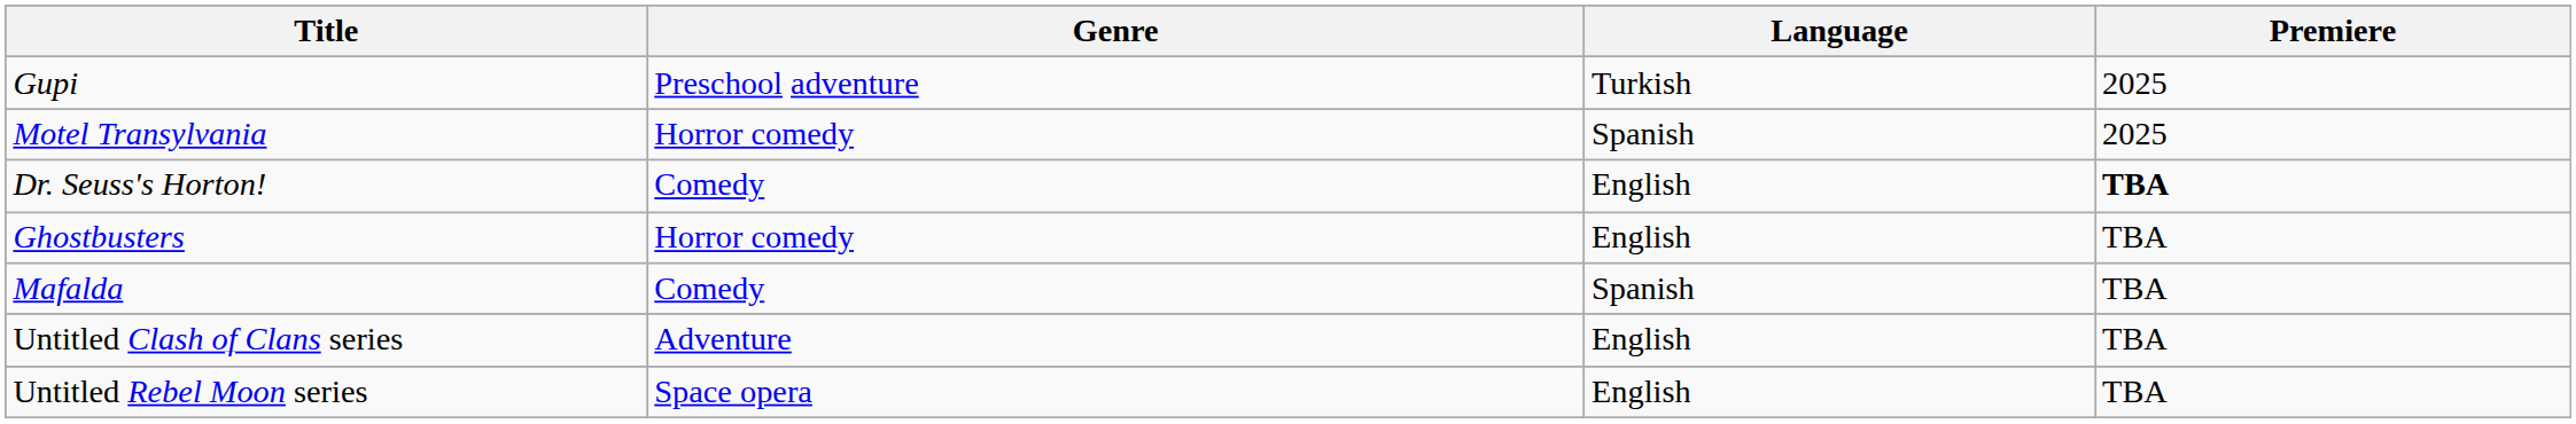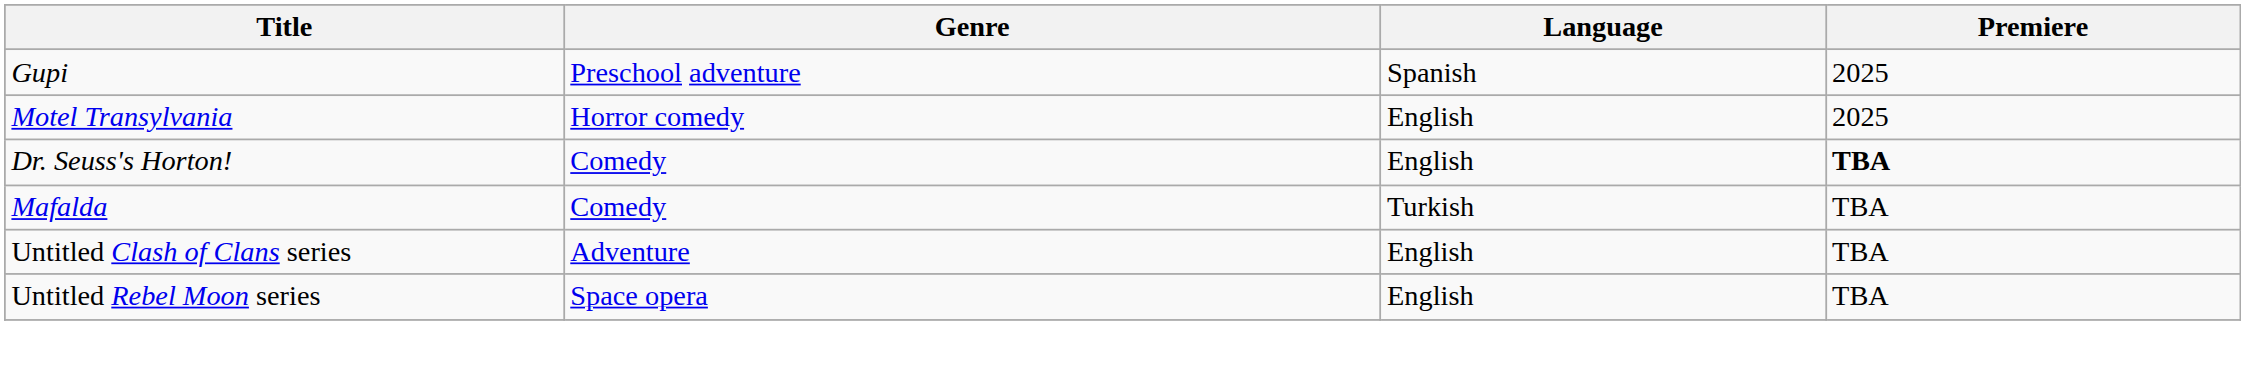 <table class="wikitable sortable" style="width:100%;">
 <tr>
 <th scope="col" style="width:25%;">Title</th>
 <th>Genre</th>
 <th>Language</th>
 <th>Premiere</th>
 </tr>
 <tr>
 <td><em>Gupi</em></td>
 <td><a href='#'>Preschool</a> <a href='#'>adventure</a></td>
-<td>Turkish</td>
+<td>Spanish</td>
 <td>2025</td>
 </tr>
 <tr>
 <td><em><a href='#'>Motel Transylvania</a></em></td>
 <td><a href='#'>Horror comedy</a></td>
-<td>Spanish</td>
+<td>English</td>
 <td>2025</td>
 </tr>
 <tr>
 <td><em>Dr. Seuss's Horton!</em></td>
 <td><a href='#'>Comedy</a></td>
 <td>English</td>
 <td><strong>TBA</strong></td>
 </tr>
 <tr>
-<td><em><a href='#'>Ghostbusters</a></em></td>
-<td><a href='#'>Horror comedy</a></td>
-<td>English</td>
-<td>TBA</td>
-</tr>
-<tr>
 <td><em><a href='#'>Mafalda</a></em></td>
 <td><a href='#'>Comedy</a></td>
-<td>Spanish</td>
+<td>Turkish</td>
 <td>TBA</td>
 </tr>
 <tr>
 <td>Untitled <em><a href='#'>Clash of Clans</a></em> series</td>
 <td><a href='#'>Adventure</a></td>
 <td>English</td>
 <td>TBA</td>
 </tr>
 <tr>
 <td>Untitled <em><a href='#'>Rebel Moon</a></em> series</td>
 <td><a href='#'>Space opera</a></td>
 <td>English</td>
 <td>TBA</td>
 </tr>
 </table>
